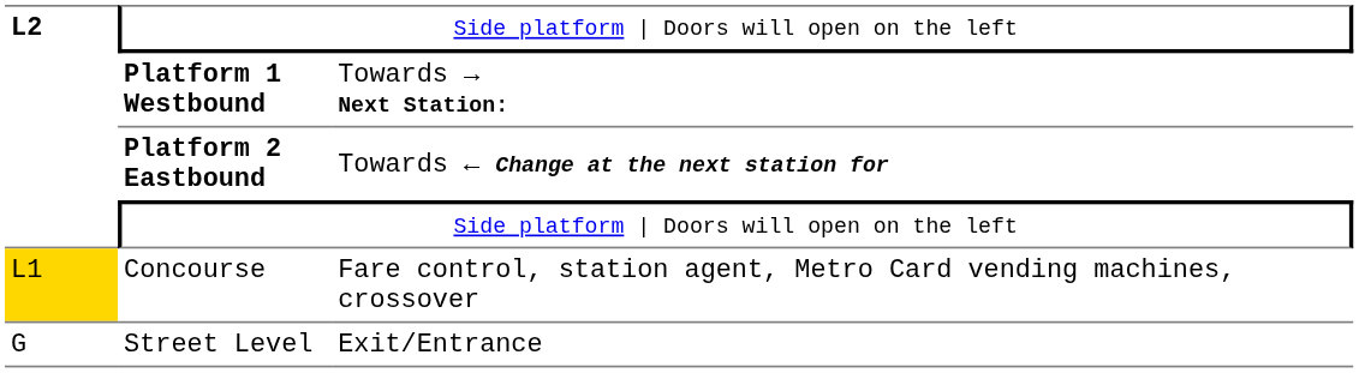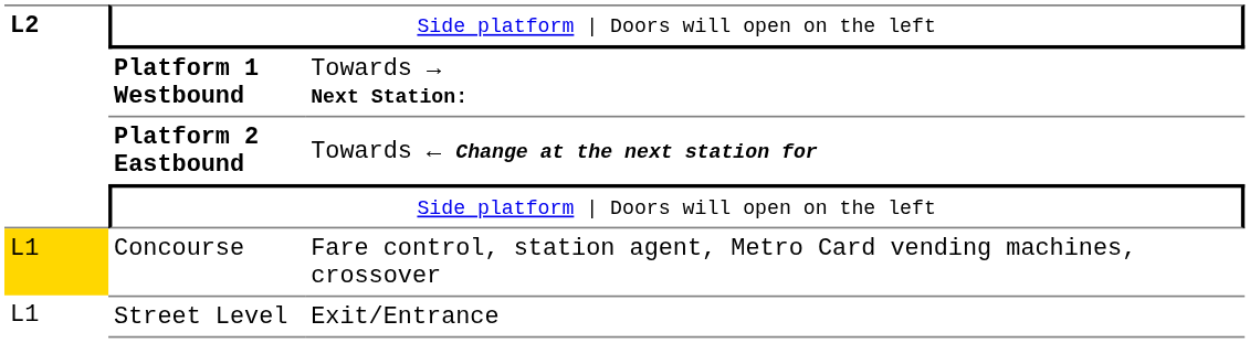 <table table border=0 cellspacing=0 cellpadding=3>
 <tr>
 <td style="border-top:solid 1px grey;border-bottom:solid 1px grey;" width=50 rowspan=4 valign=top><strong>L2</strong></td>
 <td style="border-top:solid 1px grey;border-right:solid 2px black;border-left:solid 2px black;border-bottom:solid 2px black;text-align:center;" colspan=2><small><a href='#'>Side platform</a> | Doors will open on the left </small></td>
 </tr>
 <tr>
 <td style="border-bottom:solid 1px grey;" width=100><span><strong>Platform 1</strong><br><strong>Westbound</strong></span></td>
 <td style="border-bottom:solid 1px grey;" width=500>Towards → <br><small><strong>Next Station:</strong> </small></td>
 </tr>
 <tr>
 <td><span><strong>Platform 2</strong><br><strong>Eastbound</strong></span></td>
 <td><span></span>Towards ←  <small><strong><em>Change at the next station for <strong><em></small></td>
 </tr>
 <tr>
 <td style="border-top:solid 2px black;border-right:solid 2px black;border-left:solid 2px black;border-bottom:solid 1px grey;text-align:center;" colspan=2><small><a href='#'>Side platform</a> | Doors will open on the left </small></td>
 </tr>
 <tr>
 <td valign=top style="background: gold;"></strong>L1<strong></td>
 <td valign=top>Concourse</td>
 <td valign=top>Fare control, station agent, Metro Card vending machines, crossover</td>
 </tr>
 <tr>
-<td style="border-bottom:solid 1px grey;border-top:solid 1px grey;" width=50 valign=top></strong>G<strong></td>
+<td valign=top></strong>L1<strong></td>
 <td style="border-top:solid 1px grey;border-bottom:solid 1px grey;" width=100 valign=top>Street Level</td>
 <td style="border-top:solid 1px grey;border-bottom:solid 1px grey;" width=500 valign=top>Exit/Entrance</td>
 </tr>
 </table>
